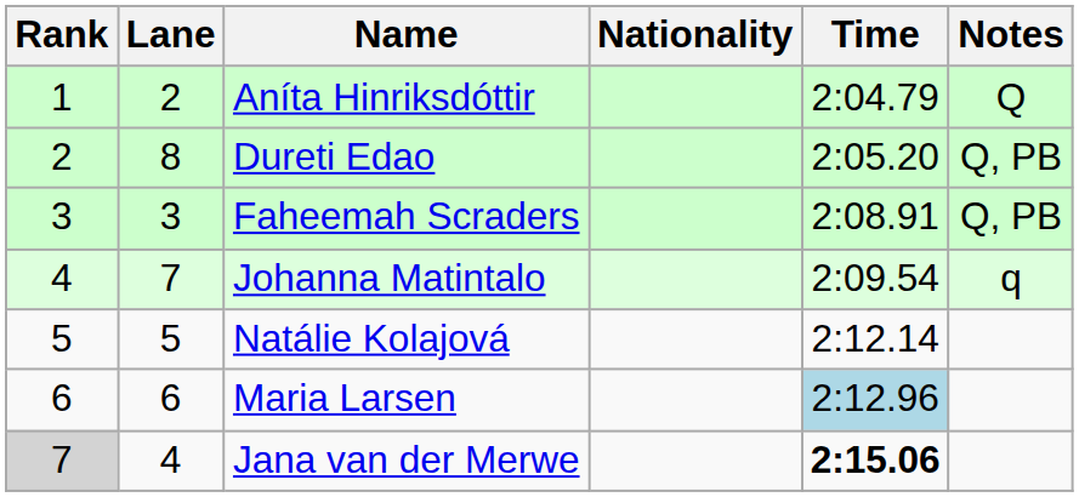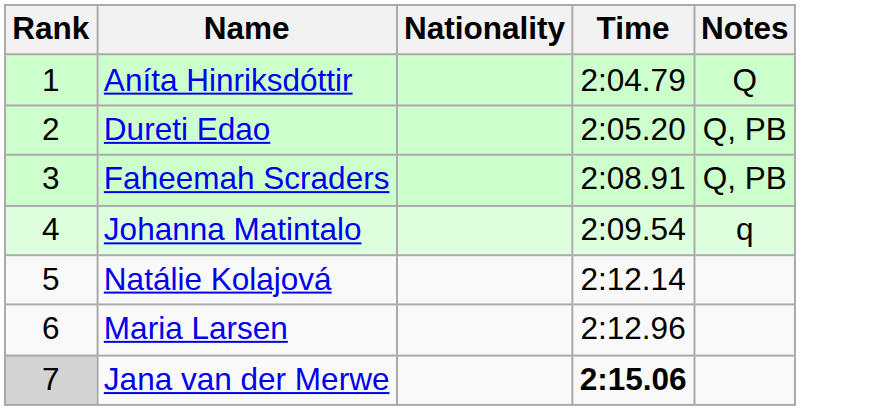 <table class="wikitable sortable" style="text-align:center">
 <tr>
 <th>Rank</th>
-<th>Lane</th>
 <th>Name</th>
 <th>Nationality</th>
 <th>Time</th>
 <th>Notes</th>
 </tr>
 <tr bgcolor=ccffcc>
 <td>1</td>
-<td>2</td>
 <td align=left><a href='#'>Aníta Hinriksdóttir</a></td>
 <td align=left></td>
 <td>2:04.79</td>
 <td>Q</td>
 </tr>
 <tr bgcolor=ccffcc>
 <td>2</td>
-<td>8</td>
 <td align=left><a href='#'>Dureti Edao</a></td>
 <td align=left></td>
 <td>2:05.20</td>
 <td>Q, PB</td>
 </tr>
 <tr bgcolor=ccffcc>
-<td>3</td>
 <td>3</td>
 <td align=left><a href='#'>Faheemah Scraders</a></td>
 <td align=left></td>
 <td>2:08.91</td>
 <td>Q, PB</td>
 </tr>
 <tr bgcolor=ddffdd>
 <td>4</td>
-<td>7</td>
 <td align=left><a href='#'>Johanna Matintalo</a></td>
 <td align=left></td>
 <td>2:09.54</td>
 <td>q</td>
 </tr>
 <tr>
-<td>5</td>
 <td>5</td>
 <td align=left><a href='#'>Natálie Kolajová</a></td>
 <td align=left></td>
 <td>2:12.14</td>
 <td></td>
 </tr>
 <tr>
 <td>6</td>
-<td>6</td>
 <td align=left><a href='#'>Maria Larsen</a></td>
 <td align=left></td>
-<td style="background: lightblue;">2:12.96</td>
+<td>2:12.96</td>
 <td></td>
 </tr>
 <tr>
 <td style="background: lightgrey;">7</td>
-<td>4</td>
 <td align=left><a href='#'>Jana van der Merwe</a></td>
 <td align=left></td>
 <td><strong>2:15.06</strong></td>
 <td></td>
 </tr>
 </table>
